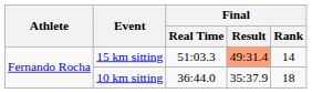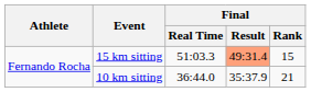 <table class="wikitable" style="font-size:90%">
 <tr>
 <th rowspan="2">Athlete</th>
 <th rowspan="2">Event</th>
 <th colspan="3">Final</th>
 </tr>
 <tr>
 <th>Real Time</th>
 <th>Result</th>
 <th>Rank</th>
 </tr>
 <tr align=center>
 <td rowspan=2 align=left><a href='#'>Fernando Rocha</a></td>
 <td align=left><a href='#'>15 km sitting</a></td>
 <td>51:03.3</td>
 <td style="background: lightsalmon;">49:31.4</td>
-<td>14</td>
+<td>15</td>
 </tr>
 <tr align=center>
 <td align=left><a href='#'>10 km sitting</a></td>
 <td>36:44.0</td>
 <td>35:37.9</td>
-<td>18</td>
+<td>21</td>
 </tr>
 </table>
